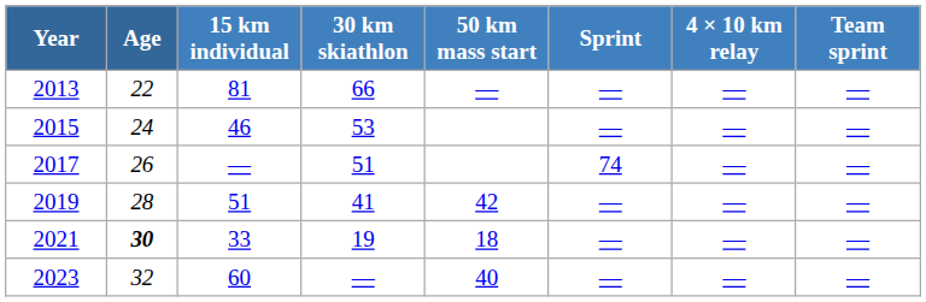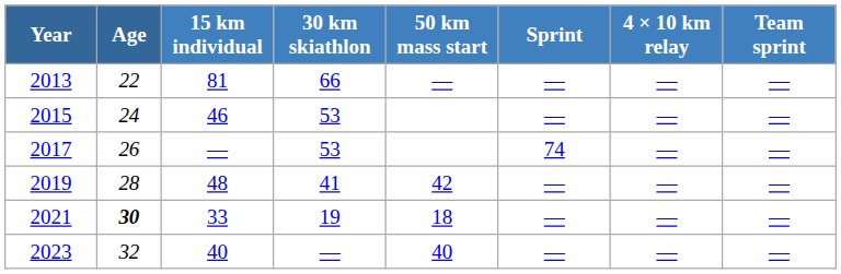 <table class="wikitable" style="font-size:95%; text-align:center; border:grey solid 1px; border-collapse:collapse; background:#ffffff;">
 <tr>
 <th style="background-color:#369; color:white; width:60px;"> Year </th>
 <th style="background-color:#369; color:white; width:40px;"> Age </th>
 <th style="background-color:#4180be; color:white; width:75px;"> 15 km <br> individual </th>
 <th style="background-color:#4180be; color:white; width:75px;"> 30 km <br> skiathlon </th>
 <th style="background-color:#4180be; color:white; width:75px;"> 50 km <br> mass start </th>
 <th style="background-color:#4180be; color:white; width:75px;"> Sprint </th>
 <th style="background-color:#4180be; color:white; width:75px;"> 4 × 10 km <br> relay </th>
 <th style="background-color:#4180be; color:white; width:75px;"> Team <br> sprint </th>
 </tr>
 <tr>
 <td><a href='#'>2013</a></td>
 <td><em>22</em></td>
 <td><a href='#'>81</a></td>
 <td><a href='#'>66</a></td>
 <td><a href='#'>—</a></td>
 <td><a href='#'>—</a></td>
 <td><a href='#'>—</a></td>
 <td><a href='#'>—</a></td>
 </tr>
 <tr>
 <td><a href='#'>2015</a></td>
 <td><em>24</em></td>
 <td><a href='#'>46</a></td>
 <td><a href='#'>53</a></td>
 <td><a href='#'></a></td>
 <td><a href='#'>—</a></td>
 <td><a href='#'>—</a></td>
 <td><a href='#'>—</a></td>
 </tr>
 <tr>
 <td><a href='#'>2017</a></td>
 <td><em>26</em></td>
 <td><a href='#'>—</a></td>
-<td><a href='#'>51</a></td>
+<td><a href='#'>53</a></td>
 <td><a href='#'></a></td>
 <td><a href='#'>74</a></td>
 <td><a href='#'>—</a></td>
 <td><a href='#'>—</a></td>
 </tr>
 <tr>
 <td><a href='#'>2019</a></td>
 <td><em>28</em></td>
-<td><a href='#'>51</a></td>
+<td><a href='#'>48</a></td>
 <td><a href='#'>41</a></td>
 <td><a href='#'>42</a></td>
 <td><a href='#'>—</a></td>
 <td><a href='#'>—</a></td>
 <td><a href='#'>—</a></td>
 </tr>
 <tr>
 <td><a href='#'>2021</a></td>
 <td><strong><em>30</em></strong></td>
 <td><a href='#'>33</a></td>
 <td><a href='#'>19</a></td>
 <td><a href='#'>18</a></td>
 <td><a href='#'>—</a></td>
 <td><a href='#'>—</a></td>
 <td><a href='#'>—</a></td>
 </tr>
 <tr>
 <td><a href='#'>2023</a></td>
 <td><em>32</em></td>
-<td><a href='#'>60</a></td>
+<td><a href='#'>40</a></td>
 <td><a href='#'>—</a></td>
 <td><a href='#'>40</a></td>
 <td><a href='#'>—</a></td>
 <td><a href='#'>—</a></td>
 <td><a href='#'>—</a></td>
 </tr>
 </table>
